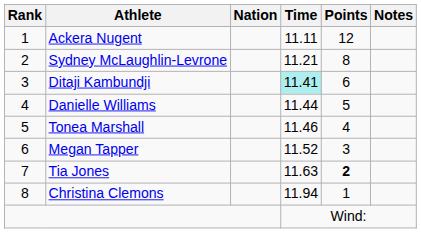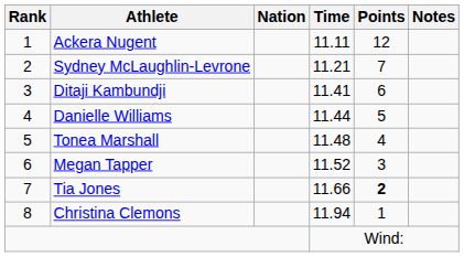 <table class="wikitable mw-datatable sortable" style="text-align:center;">
 <tr>
 <th scope="col" style="width: 10px;">Rank</th>
 <th scope="col">Athlete</th>
 <th scope="col">Nation</th>
 <th scope="col">Time</th>
 <th scope="col">Points</th>
 <th scope="col">Notes</th>
 </tr>
 <tr>
 <td>1</td>
 <td align="left"><a href='#'>Ackera Nugent</a> </td>
 <td align="left"></td>
 <td>11.11</td>
 <td>12</td>
 <td></td>
 </tr>
 <tr>
 <td>2</td>
 <td align="left"><a href='#'>Sydney McLaughlin-Levrone</a> </td>
 <td align="left"></td>
 <td>11.21</td>
-<td>8</td>
+<td>7</td>
 <td></td>
 </tr>
 <tr>
 <td>3</td>
 <td align="left"><a href='#'>Ditaji Kambundji</a> </td>
 <td align="left"></td>
-<td style="background: paleturquoise;">11.41</td>
+<td>11.41</td>
 <td>6</td>
 <td></td>
 </tr>
 <tr>
 <td>4</td>
 <td align="left"><a href='#'>Danielle Williams</a> </td>
 <td align="left"></td>
 <td>11.44</td>
 <td>5</td>
 <td></td>
 </tr>
 <tr>
 <td>5</td>
 <td align="left"><a href='#'>Tonea Marshall</a> </td>
 <td align="left"></td>
-<td>11.46</td>
+<td>11.48</td>
 <td>4</td>
 <td></td>
 </tr>
 <tr>
 <td>6</td>
 <td align="left"><a href='#'>Megan Tapper</a> </td>
 <td align="left"></td>
 <td>11.52</td>
 <td>3</td>
 <td></td>
 </tr>
 <tr>
 <td>7</td>
 <td align="left"><a href='#'>Tia Jones</a> </td>
 <td align="left"></td>
-<td>11.63</td>
+<td>11.66</td>
 <td><strong>2</strong></td>
 <td></td>
 </tr>
 <tr>
 <td>8</td>
 <td align="left"><a href='#'>Christina Clemons</a> </td>
 <td align="left"></td>
 <td>11.94</td>
 <td>1</td>
 <td></td>
 </tr>
 <tr class="sortbottom">
 <td colspan="3"></td>
 <td colspan="3">Wind: </td>
 </tr>
 </table>
